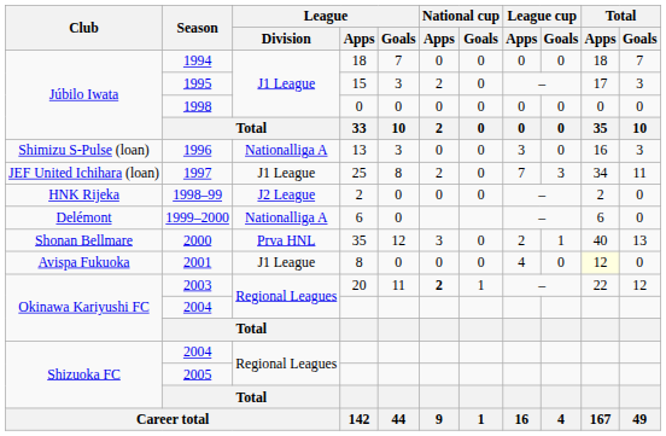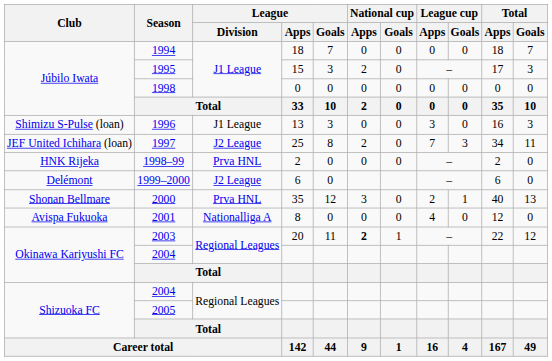 <table class="wikitable" style="text-align:center">
 <tr>
 <th rowspan="2">Club</th>
 <th rowspan="2">Season</th>
 <th colspan="3">League</th>
 <th colspan="2">National cup</th>
 <th colspan="2">League cup</th>
 <th colspan="2">Total</th>
 </tr>
 <tr>
 <th>Division</th>
 <th>Apps</th>
 <th>Goals</th>
 <th>Apps</th>
 <th>Goals</th>
 <th>Apps</th>
 <th>Goals</th>
 <th>Apps</th>
 <th>Goals</th>
 </tr>
 <tr>
 <td rowspan="4"><a href='#'>Júbilo Iwata</a></td>
 <td><a href='#'>1994</a></td>
 <td rowspan="3"><a href='#'>J1 League</a></td>
 <td>18</td>
 <td>7</td>
 <td>0</td>
 <td>0</td>
 <td>0</td>
 <td>0</td>
 <td>18</td>
 <td>7</td>
 </tr>
 <tr>
 <td><a href='#'>1995</a></td>
 <td>15</td>
 <td>3</td>
 <td>2</td>
 <td>0</td>
 <td colspan="2">–</td>
 <td>17</td>
 <td>3</td>
 </tr>
 <tr>
 <td><a href='#'>1998</a></td>
 <td>0</td>
 <td>0</td>
 <td>0</td>
 <td>0</td>
 <td>0</td>
 <td>0</td>
 <td>0</td>
 <td>0</td>
 </tr>
 <tr>
 <th colspan="2">Total</th>
 <th>33</th>
 <th>10</th>
 <th>2</th>
 <th>0</th>
 <th>0</th>
 <th>0</th>
 <th>35</th>
 <th>10</th>
 </tr>
 <tr>
 <td><a href='#'>Shimizu S-Pulse</a> (loan)</td>
 <td><a href='#'>1996</a></td>
-<td><a href='#'>Nationalliga A</a></td>
+<td>J1 League</td>
 <td>13</td>
 <td>3</td>
 <td>0</td>
 <td>0</td>
 <td>3</td>
 <td>0</td>
 <td>16</td>
 <td>3</td>
 </tr>
 <tr>
 <td><a href='#'>JEF United Ichihara</a> (loan)</td>
 <td><a href='#'>1997</a></td>
-<td>J1 League</td>
+<td><a href='#'>J2 League</a></td>
 <td>25</td>
 <td>8</td>
 <td>2</td>
 <td>0</td>
 <td>7</td>
 <td>3</td>
 <td>34</td>
 <td>11</td>
 </tr>
 <tr>
 <td><a href='#'>HNK Rijeka</a></td>
 <td><a href='#'>1998–99</a></td>
-<td><a href='#'>J2 League</a></td>
+<td><a href='#'>Prva HNL</a></td>
 <td>2</td>
 <td>0</td>
 <td>0</td>
 <td>0</td>
 <td colspan="2">–</td>
 <td>2</td>
 <td>0</td>
 </tr>
 <tr>
 <td><a href='#'>Delémont</a></td>
 <td><a href='#'>1999–2000</a></td>
-<td><a href='#'>Nationalliga A</a></td>
+<td><a href='#'>J2 League</a></td>
 <td>6</td>
 <td>0</td>
 <td></td>
 <td></td>
 <td colspan="2">–</td>
 <td>6</td>
 <td>0</td>
 </tr>
 <tr>
 <td><a href='#'>Shonan Bellmare</a></td>
 <td><a href='#'>2000</a></td>
 <td><a href='#'>Prva HNL</a></td>
 <td>35</td>
 <td>12</td>
 <td>3</td>
 <td>0</td>
 <td>2</td>
 <td>1</td>
 <td>40</td>
 <td>13</td>
 </tr>
 <tr>
 <td><a href='#'>Avispa Fukuoka</a></td>
 <td><a href='#'>2001</a></td>
-<td>J1 League</td>
+<td><a href='#'>Nationalliga A</a></td>
 <td>8</td>
 <td>0</td>
 <td>0</td>
 <td>0</td>
 <td>4</td>
 <td>0</td>
-<td style="background: lightyellow;">12</td>
+<td>12</td>
 <td>0</td>
 </tr>
 <tr>
 <td rowspan="3"><a href='#'>Okinawa Kariyushi FC</a></td>
 <td><a href='#'>2003</a></td>
 <td rowspan="2"><a href='#'>Regional Leagues</a></td>
 <td>20</td>
 <td>11</td>
 <td><strong>2</strong></td>
 <td>1</td>
 <td colspan="2">–</td>
 <td>22</td>
 <td>12</td>
 </tr>
 <tr>
 <td><a href='#'>2004</a></td>
 <td></td>
 <td></td>
 <td></td>
 <td></td>
 <td></td>
 <td></td>
 <td></td>
 <td></td>
 </tr>
 <tr>
 <th colspan="2">Total</th>
 <th></th>
 <th></th>
 <th></th>
 <th></th>
 <th></th>
 <th></th>
 <th></th>
 <th></th>
 </tr>
 <tr>
 <td rowspan="3"><a href='#'>Shizuoka FC</a></td>
 <td><a href='#'>2004</a></td>
 <td rowspan="2">Regional Leagues</td>
 <td></td>
 <td></td>
 <td></td>
 <td></td>
 <td></td>
 <td></td>
 <td></td>
 <td></td>
 </tr>
 <tr>
 <td><a href='#'>2005</a></td>
 <td></td>
 <td></td>
 <td></td>
 <td></td>
 <td></td>
 <td></td>
 <td></td>
 <td></td>
 </tr>
 <tr>
 <th colspan="2">Total</th>
 <th></th>
 <th></th>
 <th></th>
 <th></th>
 <th></th>
 <th></th>
 <th></th>
 <th></th>
 </tr>
 <tr>
 <th colspan="3">Career total</th>
 <th>142</th>
 <th>44</th>
 <th>9</th>
 <th>1</th>
 <th>16</th>
 <th>4</th>
 <th>167</th>
 <th>49</th>
 </tr>
 </table>
